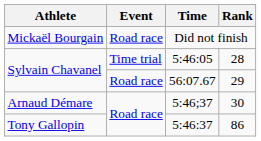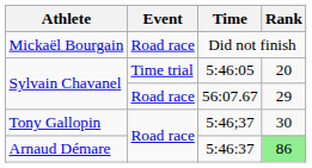 <table class="wikitable" style="font-size:90%">
 <tr>
 <th>Athlete</th>
 <th>Event</th>
 <th>Time</th>
 <th>Rank</th>
 </tr>
 <tr align=center>
 <td align=left><a href='#'>Mickaël Bourgain</a></td>
 <td align=left><a href='#'>Road race</a></td>
 <td colspan=2>Did not finish</td>
 </tr>
 <tr align=center>
 <td rowspan=2 align=left><a href='#'>Sylvain Chavanel</a></td>
 <td align=left><a href='#'>Time trial</a></td>
 <td>5:46:05</td>
-<td>28</td>
+<td>20</td>
 </tr>
 <tr align=center>
 <td align=left><a href='#'>Road race</a></td>
 <td>56:07.67</td>
 <td>29</td>
 </tr>
 <tr align=center>
-<td align=left><a href='#'>Arnaud Démare</a></td>
+<td align=left><a href='#'>Tony Gallopin</a></td>
 <td align=left rowspan=2><a href='#'>Road race</a></td>
 <td>5:46;37</td>
 <td>30</td>
 </tr>
 <tr align=center>
-<td align=left><a href='#'>Tony Gallopin</a></td>
+<td align=left><a href='#'>Arnaud Démare</a></td>
 <td>5:46:37</td>
-<td>86</td>
+<td style="background: lightgreen;">86</td>
 </tr>
 </table>
